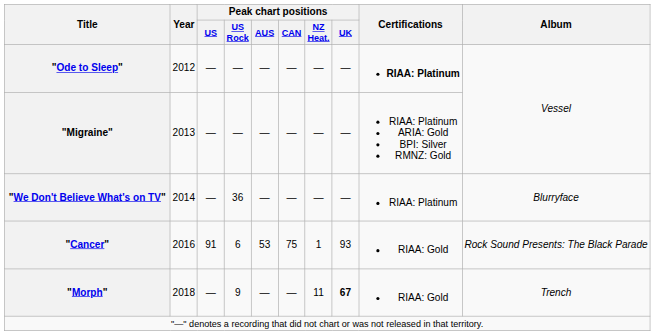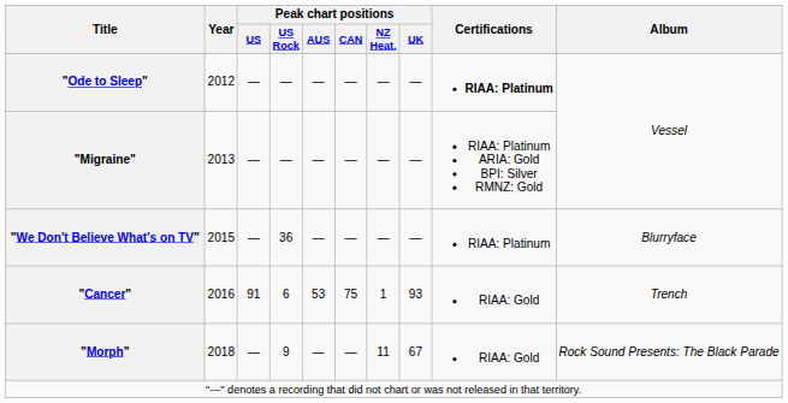 <table class="wikitable plainrowheaders" style="text-align:center;">
 <tr>
 <th scope="col" rowspan="2" style="width:16em;">Title</th>
 <th scope="col" rowspan="2">Year</th>
 <th scope="col" colspan="6">Peak chart positions</th>
 <th scope="col" rowspan="2">Certifications</th>
 <th scope="col" rowspan="2">Album</th>
 </tr>
 <tr>
 <th scope="col" style="width:2.5em; font-size:90%;"><a href='#'>US</a><br></th>
 <th scope="col" style="width:2.5em; font-size:90%;"><a href='#'>US<br>Rock</a><br></th>
 <th scope="col" style="width:2.5em; font-size:90%;"><a href='#'>AUS</a><br></th>
 <th scope="col" style="width:2.5em; font-size:90%;"><a href='#'>CAN</a><br></th>
 <th scope="col" style="width:2.5em; font-size:90%;"><a href='#'>NZ<br>Heat.</a><br></th>
 <th scope="col" style="width:2.5em; font-size:90%;"><a href='#'>UK</a><br></th>
 </tr>
 <tr>
 <th scope="row">"<a href='#'>Ode to Sleep</a>"</th>
 <td>2012</td>
 <td>—</td>
 <td>—</td>
 <td>—</td>
 <td>—</td>
 <td>—</td>
 <td>—</td>
 <td><strong><br><ul><li>RIAA: Platinum</li></ul></strong></td>
 <td rowspan="2"><em>Vessel</em></td>
 </tr>
 <tr>
 <th scope="row">"Migraine"</th>
 <td>2013</td>
 <td>—</td>
 <td>—</td>
 <td>—</td>
 <td>—</td>
 <td>—</td>
 <td>—</td>
 <td><br><ul><li>RIAA: Platinum</li><li>ARIA: Gold</li><li>BPI: Silver</li><li>RMNZ: Gold</li></ul></td>
 </tr>
 <tr>
 <th scope="row">"<a href='#'>We Don't Believe What's on TV</a>"</th>
-<td>2014</td>
+<td>2015</td>
 <td>—</td>
 <td>36</td>
 <td>—</td>
 <td>—</td>
 <td>—</td>
 <td>—</td>
 <td><br><ul><li>RIAA: Platinum</li></ul></td>
 <td><em>Blurryface</em></td>
 </tr>
 <tr>
 <th scope="row">"<a href='#'>Cancer</a>"<br></th>
 <td>2016</td>
 <td>91</td>
 <td>6</td>
 <td>53</td>
 <td>75</td>
 <td>1</td>
 <td>93</td>
 <td><br><ul><li>RIAA: Gold</li></ul></td>
-<td><em>Rock Sound Presents: The Black Parade</em></td>
+<td><em>Trench</em></td>
 </tr>
 <tr>
 <th scope="row">"<a href='#'>Morph</a>"</th>
 <td>2018</td>
 <td>—</td>
 <td>9</td>
 <td>—</td>
 <td>—</td>
 <td>11</td>
-<td><strong>67</strong></td>
+<td>67</td>
 <td><br><ul><li>RIAA: Gold</li></ul></td>
-<td><em>Trench</em></td>
+<td><em>Rock Sound Presents: The Black Parade</em></td>
 </tr>
 <tr>
 <td colspan="10" style="font-size:90%">"—" denotes a recording that did not chart or was not released in that territory.</td>
 </tr>
 </table>
